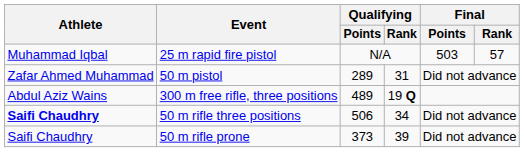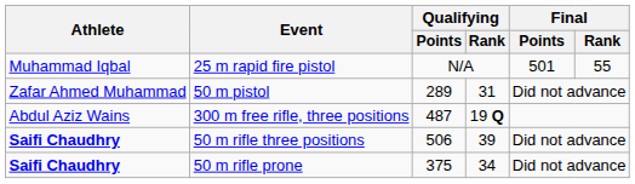 <table class=wikitable style=font-size:90%;text-align:center>
 <tr>
 <th rowspan=2>Athlete</th>
 <th rowspan=2>Event</th>
 <th colspan=2>Qualifying</th>
 <th colspan=2>Final</th>
 </tr>
 <tr style=font-size:95%>
 <th>Points</th>
 <th>Rank</th>
 <th>Points</th>
 <th>Rank</th>
 </tr>
 <tr>
 <td align=left><a href='#'>Muhammad Iqbal</a></td>
 <td align=left><a href='#'>25 m rapid fire pistol</a></td>
 <td colspan=2>N/A</td>
-<td>503</td>
-<td>57</td>
+<td>501</td>
+<td>55</td>
 </tr>
 <tr>
 <td align=left><a href='#'>Zafar Ahmed Muhammad</a></td>
 <td align=left><a href='#'>50 m pistol</a></td>
 <td>289</td>
 <td>31</td>
 <td colspan=2>Did not advance</td>
 </tr>
 <tr>
 <td align=left><a href='#'>Abdul Aziz Wains</a></td>
 <td align=left><a href='#'>300 m free rifle, three positions</a></td>
-<td>489</td>
+<td>487</td>
 <td>19 <strong>Q</strong></td>
 <td colspan=2></td>
 </tr>
 <tr>
 <td align=left><strong><a href='#'>Saifi Chaudhry</a></strong></td>
 <td align=left><a href='#'>50 m rifle three positions</a></td>
 <td>506</td>
+<td>39</td>
+<td colspan=2>Did not advance</td>
+</tr>
+<tr>
+<td align=left><strong><a href='#'>Saifi Chaudhry</a></strong></td>
+<td align=left><a href='#'>50 m rifle prone</a></td>
+<td>375</td>
 <td>34</td>
 <td colspan=2>Did not advance</td>
 </tr>
-<tr>
-<td align=left><a href='#'>Saifi Chaudhry</a></td>
-<td align=left><a href='#'>50 m rifle prone</a></td>
-<td>373</td>
-<td>39</td>
-<td colspan=2>Did not advance</td>
-</tr>
 </table>
